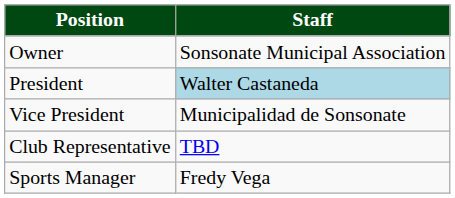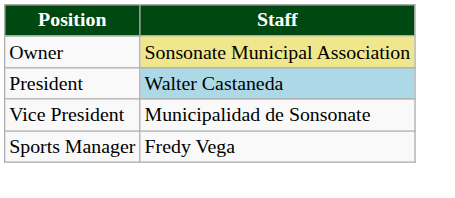 <table class="wikitable">
 <tr>
 <th style="color:White; background:#004812;">Position</th>
 <th style="color:White; background:#004812;">Staff</th>
 </tr>
 <tr>
 <td>Owner</td>
-<td> Sonsonate Municipal Association</td>
+<td style="background: khaki;"> Sonsonate Municipal Association</td>
 </tr>
 <tr>
 <td>President</td>
 <td style="background: lightblue;"> Walter Castaneda</td>
 </tr>
 <tr>
 <td>Vice President</td>
 <td> Municipalidad de Sonsonate</td>
 </tr>
 <tr>
-<td>Club Representative</td>
-<td> <a href='#'>TBD</a></td>
-</tr>
-<tr>
 <td>Sports Manager</td>
 <td> Fredy Vega</td>
 </tr>
 </table>
